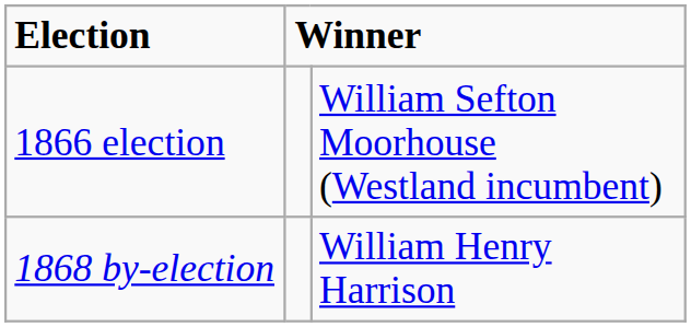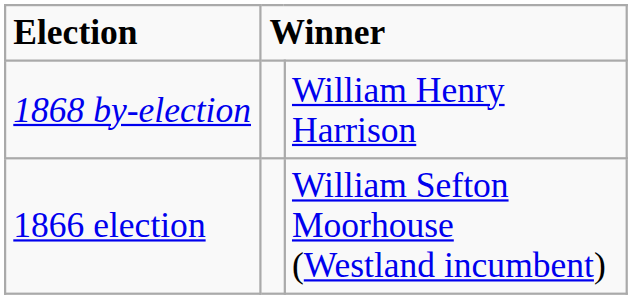 <table class="wikitable" width=45%>
 <tr>
 <td width=19%><strong>Election</strong></td>
 <td width=81% colspan=2><strong>Winner</strong></td>
 </tr>
 <tr>
+<td><span><em><a href='#'>1868 by-election</a></em></span></td>
+<td rowspan=1 bgcolor=></td>
+<td rowspan=1><a href='#'>William Henry Harrison</a></td>
+</tr>
+<tr>
 <td><a href='#'>1866 election</a></td>
 <td width=1% rowspan=1 bgcolor=></td>
 <td width=27% rowspan=1><a href='#'>William Sefton Moorhouse</a><br>(<a href='#'>Westland incumbent</a>)</td>
 </tr>
-<tr>
-<td><span><em><a href='#'>1868 by-election</a></em></span></td>
-<td rowspan=1 bgcolor=></td>
-<td rowspan=1><a href='#'>William Henry Harrison</a></td>
-</tr>
 </table>
